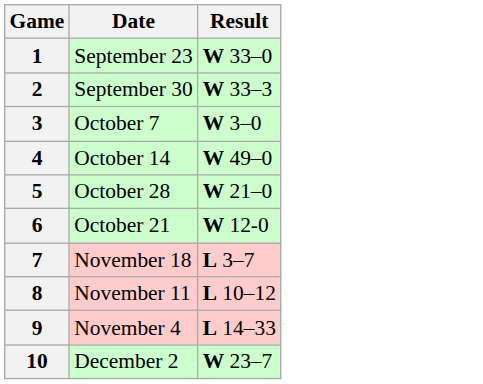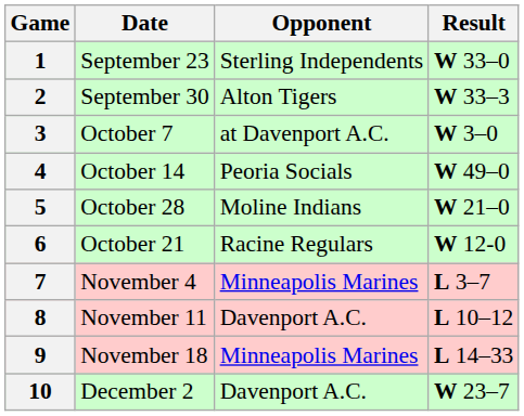 <table class="wikitable">
 <tr>
 <th>Game</th>
 <th>Date</th>
+<th>Opponent</th>
 <th>Result</th>
 </tr>
 <tr style="background:#cfc">
 <th>1</th>
 <td>September 23</td>
+<td>Sterling Independents</td>
 <td><strong>W</strong> 33–0</td>
 </tr>
 <tr style="background:#cfc">
 <th>2</th>
 <td>September 30</td>
+<td>Alton Tigers</td>
 <td><strong>W</strong> 33–3</td>
 </tr>
 <tr style="background:#cfc">
 <th>3</th>
 <td>October 7</td>
+<td>at Davenport A.C.</td>
 <td><strong>W</strong> 3–0</td>
 </tr>
 <tr style="background:#cfc">
 <th>4</th>
 <td>October 14</td>
+<td>Peoria Socials</td>
 <td><strong>W</strong> 49–0</td>
 </tr>
 <tr style="background:#cfc">
 <th>5</th>
 <td>October 28</td>
+<td>Moline Indians</td>
 <td><strong>W</strong> 21–0</td>
 </tr>
 <tr style="background:#cfc">
 <th>6</th>
 <td>October 21</td>
+<td>Racine Regulars</td>
 <td><strong>W</strong> 12-0</td>
 </tr>
 <tr style="background:#fcc">
 <th>7</th>
-<td>November 18</td>
+<td>November 4</td>
+<td><a href='#'>Minneapolis Marines</a></td>
 <td><strong>L</strong> 3–7</td>
 </tr>
 <tr style="background:#fcc">
 <th>8</th>
 <td>November 11</td>
+<td>Davenport A.C.</td>
 <td><strong>L</strong> 10–12</td>
 </tr>
 <tr style="background:#fcc">
 <th>9</th>
-<td>November 4</td>
+<td>November 18</td>
+<td><a href='#'>Minneapolis Marines</a></td>
 <td><strong>L</strong> 14–33</td>
 </tr>
 <tr style="background:#cfc">
 <th>10</th>
 <td>December 2</td>
+<td>Davenport A.C.</td>
 <td><strong>W</strong> 23–7</td>
 </tr>
 </table>
